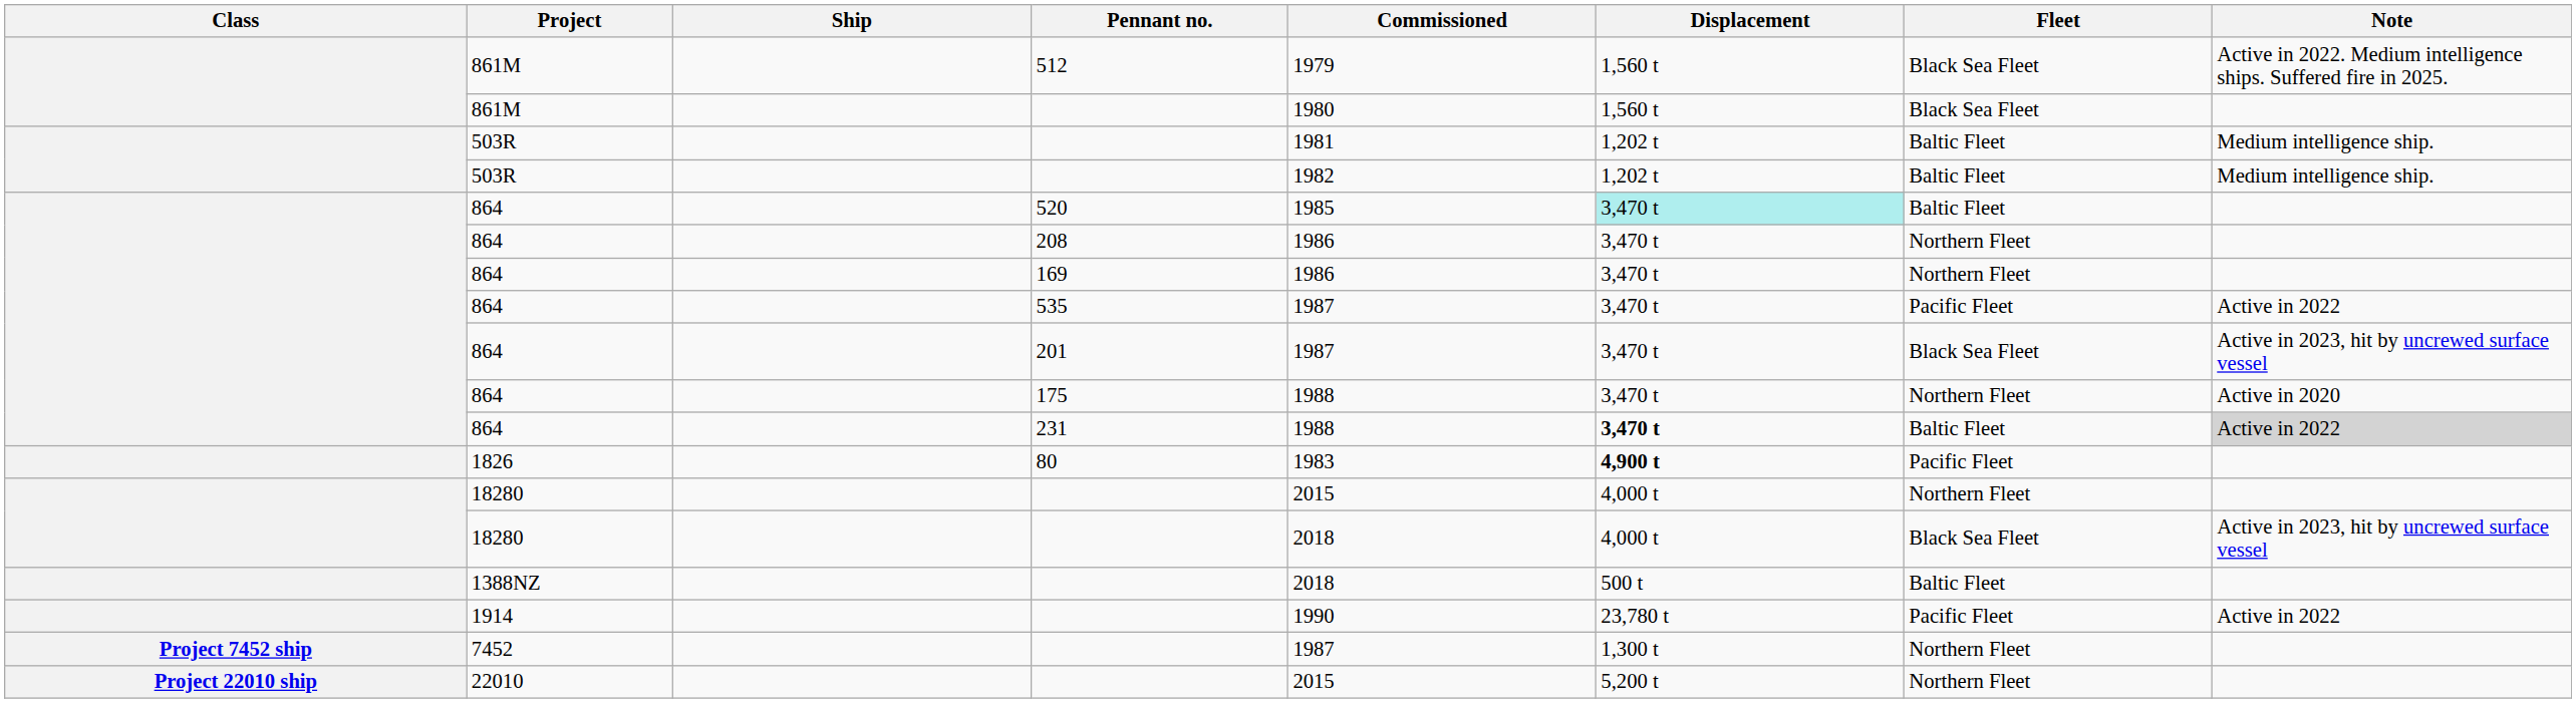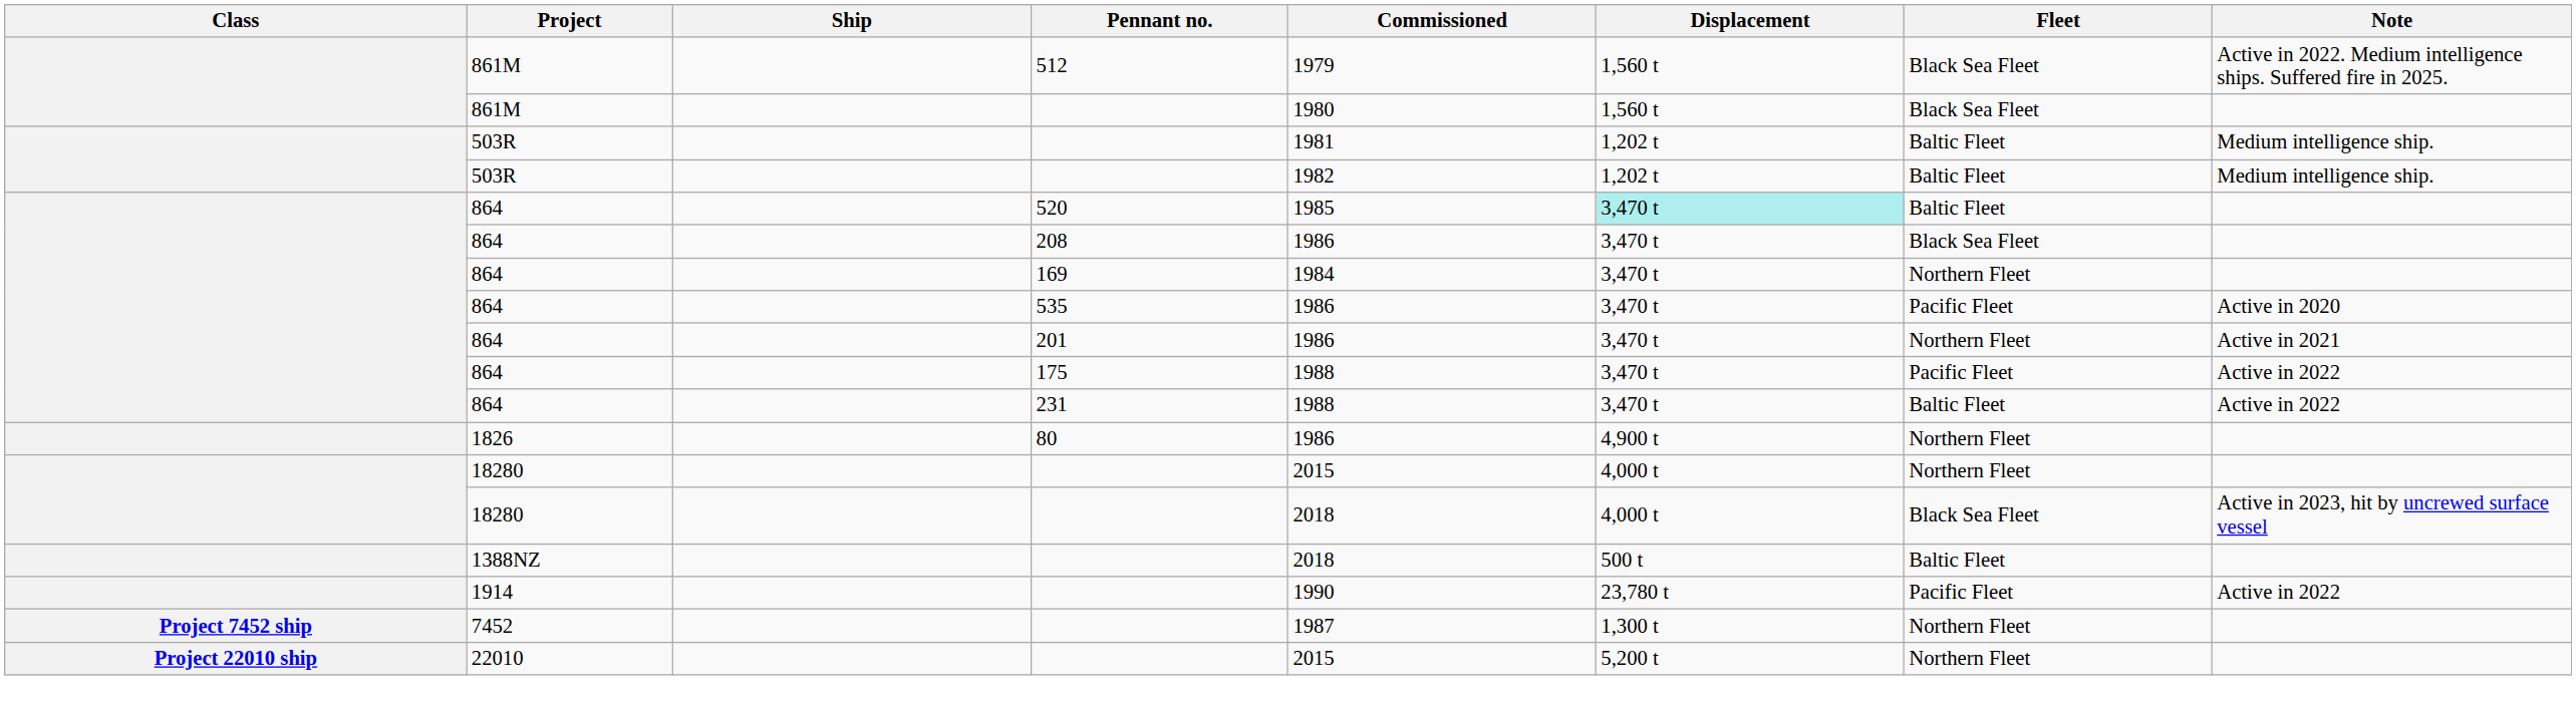 <table class="wikitable sortable" style="margin:auto; width:100%;">
 <tr>
 <th style="text-align:center; width:18%;">Class</th>
 <th style="text-align:center; width:8%;">Project</th>
 <th style="text-align:center; width:14%;">Ship</th>
 <th style="text-align:center; width:10%;">Pennant no.</th>
 <th style="text-align:center; width:12%;">Commissioned</th>
 <th style="text-align:center; width:12%;">Displacement</th>
 <th style="text-align:center; width:12%;">Fleet</th>
 <th style="text-align:center; width:16%;">Note</th>
 </tr>
 <tr>
 <th rowspan="2"></th>
 <td>861M</td>
 <td></td>
 <td>512</td>
 <td>1979</td>
 <td>1,560 t</td>
 <td>Black Sea Fleet</td>
 <td>Active in 2022. Medium intelligence ships. Suffered fire in 2025.</td>
 </tr>
 <tr>
 <td>861M</td>
 <td></td>
 <td></td>
 <td>1980</td>
 <td>1,560 t</td>
 <td>Black Sea Fleet</td>
 <td></td>
 </tr>
 <tr>
 <th rowspan="2"></th>
 <td>503R</td>
 <td></td>
 <td></td>
 <td>1981</td>
 <td>1,202 t</td>
 <td>Baltic Fleet</td>
 <td> Medium intelligence ship.</td>
 </tr>
 <tr>
 <td>503R</td>
 <td></td>
 <td></td>
 <td>1982</td>
 <td>1,202 t</td>
 <td>Baltic Fleet</td>
 <td>Medium intelligence ship.</td>
 </tr>
 <tr>
 <th rowspan="7"></th>
 <td>864</td>
 <td></td>
 <td>520</td>
 <td>1985</td>
 <td style="background: paleturquoise;">3,470 t</td>
 <td>Baltic Fleet</td>
 <td></td>
 </tr>
 <tr>
 <td>864</td>
 <td></td>
 <td>208</td>
 <td>1986</td>
 <td>3,470 t</td>
-<td>Northern Fleet</td>
+<td>Black Sea Fleet</td>
 <td></td>
 </tr>
 <tr>
 <td>864</td>
 <td></td>
 <td>169</td>
-<td>1986</td>
+<td>1984</td>
 <td>3,470 t</td>
 <td>Northern Fleet</td>
 <td></td>
 </tr>
 <tr>
 <td>864</td>
 <td></td>
 <td>535</td>
-<td>1987</td>
+<td>1986</td>
+<td>3,470 t</td>
+<td>Pacific Fleet</td>
+<td>Active in 2020</td>
+</tr>
+<tr>
+<td>864</td>
+<td></td>
+<td>201</td>
+<td>1986</td>
+<td>3,470 t</td>
+<td>Northern Fleet</td>
+<td>Active in 2021</td>
+</tr>
+<tr>
+<td>864</td>
+<td></td>
+<td>175</td>
+<td>1988</td>
 <td>3,470 t</td>
 <td>Pacific Fleet</td>
 <td>Active in 2022</td>
 </tr>
 <tr>
 <td>864</td>
 <td></td>
-<td>201</td>
-<td>1987</td>
-<td>3,470 t</td>
-<td>Black Sea Fleet</td>
-<td>Active in 2023, hit by <a href='#'>uncrewed surface vessel</a></td>
-</tr>
-<tr>
-<td>864</td>
-<td></td>
-<td>175</td>
+<td>231</td>
 <td>1988</td>
 <td>3,470 t</td>
-<td>Northern Fleet</td>
-<td>Active in 2020</td>
-</tr>
-<tr>
-<td>864</td>
-<td></td>
-<td>231</td>
-<td>1988</td>
-<td><strong>3,470 t</strong></td>
 <td>Baltic Fleet</td>
-<td style="background: lightgrey;">Active in 2022</td>
+<td>Active in 2022</td>
 </tr>
 <tr>
 <th></th>
 <td>1826</td>
 <td></td>
 <td>80</td>
-<td>1983</td>
-<td><strong>4,900 t</strong></td>
-<td>Pacific Fleet</td>
+<td>1986</td>
+<td>4,900 t</td>
+<td>Northern Fleet</td>
 <td></td>
 </tr>
 <tr>
 <th rowspan="2"></th>
 <td>18280</td>
 <td></td>
 <td></td>
 <td>2015</td>
 <td>4,000 t</td>
 <td>Northern Fleet</td>
 <td></td>
 </tr>
 <tr>
 <td>18280</td>
 <td></td>
 <td></td>
 <td>2018</td>
 <td>4,000 t</td>
 <td>Black Sea Fleet</td>
 <td>Active in 2023, hit by <a href='#'>uncrewed surface vessel</a></td>
 </tr>
 <tr>
 <th></th>
 <td>1388NZ</td>
 <td></td>
 <td></td>
 <td>2018</td>
 <td>500 t</td>
 <td>Baltic Fleet</td>
 <td></td>
 </tr>
 <tr>
 <th></th>
 <td>1914</td>
 <td></td>
 <td></td>
 <td>1990</td>
 <td>23,780 t</td>
 <td>Pacific Fleet</td>
 <td>Active in 2022</td>
 </tr>
 <tr>
 <th><a href='#'>Project 7452 ship</a></th>
 <td>7452</td>
 <td></td>
 <td></td>
 <td>1987</td>
 <td>1,300 t</td>
 <td>Northern Fleet</td>
 <td></td>
 </tr>
 <tr>
 <th><a href='#'>Project 22010 ship</a></th>
 <td>22010</td>
 <td></td>
 <td></td>
 <td>2015</td>
 <td>5,200 t</td>
 <td>Northern Fleet</td>
 <td></td>
 </tr>
 </table>
